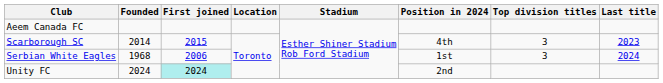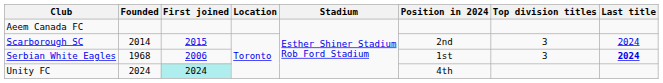 <table class="sortable wikitable">
 <tr>
 <th>Club</th>
 <th>Founded</th>
 <th>First joined</th>
 <th>Location</th>
 <th>Stadium</th>
 <th>Position in 2024</th>
 <th>Top division titles</th>
 <th>Last title</th>
 </tr>
 <tr>
 <td>Aeem Canada FC</td>
 <td></td>
 <td></td>
 <td></td>
 <td rowspan="4"><a href='#'>Esther Shiner Stadium</a><br><a href='#'>Rob Ford Stadium</a></td>
 <td></td>
 <td></td>
 <td></td>
 </tr>
 <tr>
 <td><a href='#'>Scarborough SC</a></td>
 <td align="center">2014</td>
 <td align="center"><a href='#'>2015</a></td>
 <td rowspan="3"><a href='#'>Toronto</a></td>
-<td align="center">4th</td>
+<td align="center">2nd</td>
 <td align="center">3</td>
-<td align="center"><a href='#'>2023</a></td>
+<td align="center"><a href='#'>2024</a></td>
 </tr>
 <tr>
 <td><a href='#'>Serbian White Eagles</a></td>
 <td align="center">1968</td>
 <td align="center"><a href='#'>2006</a></td>
 <td align="center">1st</td>
 <td align="center">3</td>
-<td align="center"><a href='#'>2024</a></td>
+<td align="center"><strong><a href='#'>2024</a></strong></td>
 </tr>
 <tr>
 <td>Unity FC</td>
 <td align="center">2024</td>
 <td align="center" style="background: paleturquoise;">2024</td>
-<td align="center">2nd</td>
+<td align="center">4th</td>
 <td align="center"></td>
 <td align="center"></td>
 </tr>
 </table>
